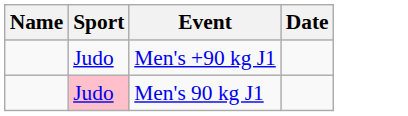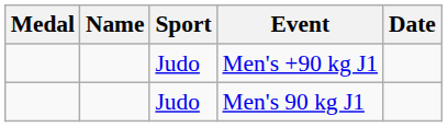 <table class="wikitable sortable" style="font-size: 95%;">
 <tr>
+<th>Medal</th>
 <th>Name</th>
 <th>Sport</th>
 <th>Event</th>
 <th>Date</th>
 </tr>
 <tr>
 <td></td>
+<td></td>
 <td><a href='#'>Judo</a></td>
 <td><a href='#'>Men's +90 kg J1</a></td>
 <td></td>
 </tr>
 <tr>
 <td></td>
-<td style="background: pink;"><a href='#'>Judo</a></td>
+<td></td>
+<td><a href='#'>Judo</a></td>
 <td><a href='#'>Men's 90 kg J1</a></td>
 <td></td>
 </tr>
 </table>
